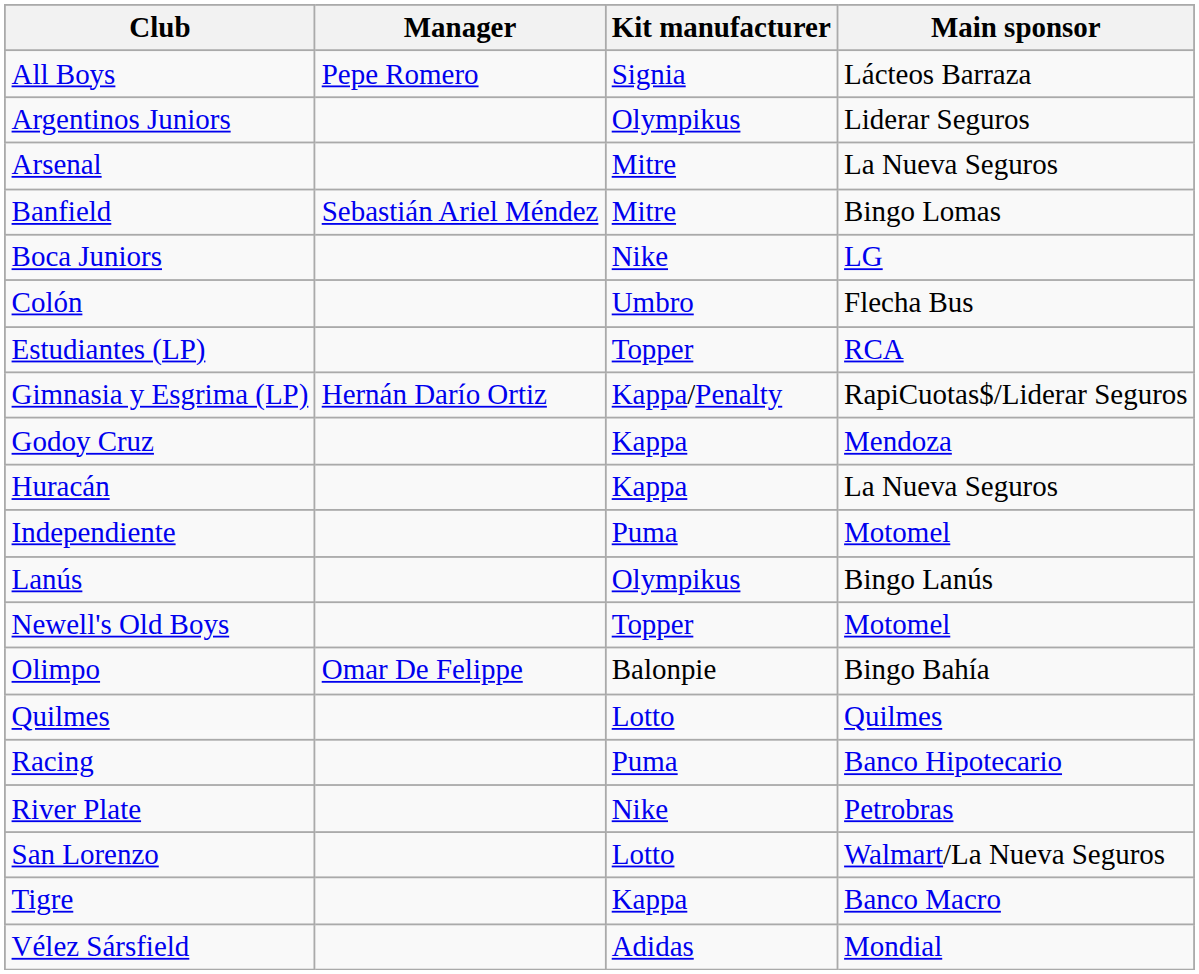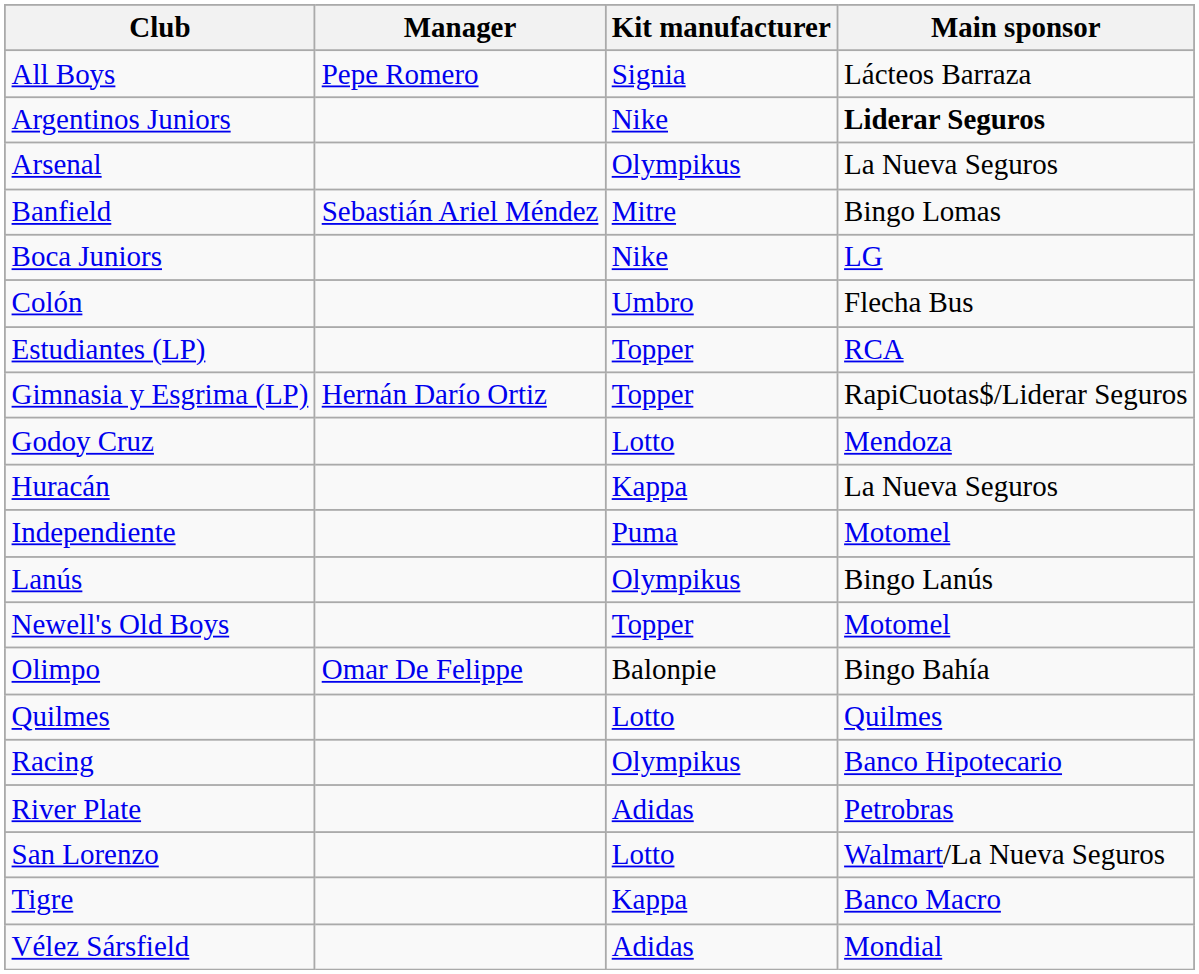 <table class="wikitable sortable">
 <tr>
 <th class="unsortable">Club</th>
 <th class="unsortable">Manager</th>
 <th>Kit manufacturer</th>
 <th>Main sponsor</th>
 </tr>
 <tr>
 <td><a href='#'>All Boys</a></td>
 <td> <a href='#'>Pepe Romero</a></td>
 <td><a href='#'>Signia</a></td>
 <td>Lácteos Barraza</td>
 </tr>
 <tr>
 <td><a href='#'>Argentinos Juniors</a></td>
 <td> </td>
-<td><a href='#'>Olympikus</a></td>
-<td>Liderar Seguros</td>
+<td><a href='#'>Nike</a></td>
+<td><strong>Liderar Seguros</strong></td>
 </tr>
 <tr>
 <td><a href='#'>Arsenal</a></td>
 <td> </td>
-<td><a href='#'>Mitre</a></td>
+<td><a href='#'>Olympikus</a></td>
 <td>La Nueva Seguros</td>
 </tr>
 <tr>
 <td><a href='#'>Banfield</a></td>
 <td> <a href='#'>Sebastián Ariel Méndez</a></td>
 <td><a href='#'>Mitre</a></td>
 <td>Bingo Lomas</td>
 </tr>
 <tr>
 <td><a href='#'>Boca Juniors</a></td>
 <td> </td>
 <td><a href='#'>Nike</a></td>
 <td><a href='#'>LG</a></td>
 </tr>
 <tr>
 <td><a href='#'>Colón</a></td>
 <td> </td>
 <td><a href='#'>Umbro</a></td>
 <td>Flecha Bus</td>
 </tr>
 <tr>
 <td><a href='#'>Estudiantes (LP)</a></td>
 <td> </td>
 <td><a href='#'>Topper</a></td>
 <td><a href='#'>RCA</a></td>
 </tr>
 <tr>
 <td><a href='#'>Gimnasia y Esgrima (LP)</a></td>
 <td> <a href='#'>Hernán Darío Ortiz</a></td>
-<td><a href='#'>Kappa</a>/<a href='#'>Penalty</a></td>
+<td><a href='#'>Topper</a></td>
 <td>RapiCuotas$/Liderar Seguros</td>
 </tr>
 <tr>
 <td><a href='#'>Godoy Cruz</a></td>
 <td> </td>
-<td><a href='#'>Kappa</a></td>
+<td><a href='#'>Lotto</a></td>
 <td><a href='#'>Mendoza</a></td>
 </tr>
 <tr>
 <td><a href='#'>Huracán</a></td>
 <td> </td>
 <td><a href='#'>Kappa</a></td>
 <td>La Nueva Seguros</td>
 </tr>
 <tr>
 <td><a href='#'>Independiente</a></td>
 <td> </td>
 <td><a href='#'>Puma</a></td>
 <td><a href='#'>Motomel</a></td>
 </tr>
 <tr>
 <td><a href='#'>Lanús</a></td>
 <td> </td>
 <td><a href='#'>Olympikus</a></td>
 <td>Bingo Lanús</td>
 </tr>
 <tr>
 <td><a href='#'>Newell's Old Boys</a></td>
 <td> </td>
 <td><a href='#'>Topper</a></td>
 <td><a href='#'>Motomel</a></td>
 </tr>
 <tr>
 <td><a href='#'>Olimpo</a></td>
 <td> <a href='#'>Omar De Felippe</a></td>
 <td>Balonpie</td>
 <td>Bingo Bahía</td>
 </tr>
 <tr>
 <td><a href='#'>Quilmes</a></td>
 <td> </td>
 <td><a href='#'>Lotto</a></td>
 <td><a href='#'>Quilmes</a></td>
 </tr>
 <tr>
 <td><a href='#'>Racing</a></td>
 <td> </td>
-<td><a href='#'>Puma</a></td>
+<td><a href='#'>Olympikus</a></td>
 <td><a href='#'>Banco Hipotecario</a></td>
 </tr>
 <tr>
 <td><a href='#'>River Plate</a></td>
 <td> </td>
-<td><a href='#'>Nike</a></td>
+<td><a href='#'>Adidas</a></td>
 <td><a href='#'>Petrobras</a></td>
 </tr>
 <tr>
 <td><a href='#'>San Lorenzo</a></td>
 <td> </td>
 <td><a href='#'>Lotto</a></td>
 <td><a href='#'>Walmart</a>/La Nueva Seguros</td>
 </tr>
 <tr>
 <td><a href='#'>Tigre</a></td>
 <td> </td>
 <td><a href='#'>Kappa</a></td>
 <td><a href='#'>Banco Macro</a></td>
 </tr>
 <tr>
 <td><a href='#'>Vélez Sársfield</a></td>
 <td> </td>
 <td><a href='#'>Adidas</a></td>
 <td><a href='#'>Mondial</a></td>
 </tr>
 </table>
